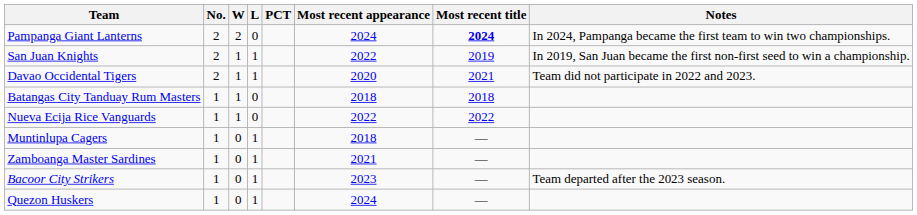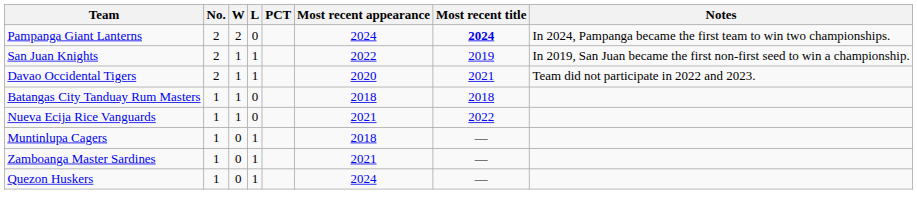 <table class="wikitable sortable" style="text-align:center;">
 <tr>
 <th>Team</th>
 <th>No.</th>
 <th>W</th>
 <th>L</th>
 <th>PCT</th>
 <th>Most recent appearance</th>
 <th>Most recent title</th>
 <th class="unsortable">Notes</th>
 </tr>
 <tr>
 <td align=left><a href='#'>Pampanga Giant Lanterns</a></td>
 <td>2</td>
 <td>2</td>
 <td>0</td>
 <td></td>
 <td><a href='#'>2024</a></td>
 <td><strong><a href='#'>2024</a></strong></td>
 <td align=left>In 2024, Pampanga became the first team to win two championships.</td>
 </tr>
 <tr>
 <td align=left><a href='#'>San Juan Knights</a></td>
 <td>2</td>
 <td>1</td>
 <td>1</td>
 <td></td>
 <td><a href='#'>2022</a></td>
 <td><a href='#'>2019</a></td>
 <td align=left>In 2019, San Juan became the first non-first seed to win a championship.</td>
 </tr>
 <tr>
 <td align=left><a href='#'>Davao Occidental Tigers</a></td>
 <td>2</td>
 <td>1</td>
 <td>1</td>
 <td></td>
 <td><a href='#'>2020</a></td>
 <td><a href='#'>2021</a></td>
 <td align=left>Team did not participate in 2022 and 2023.</td>
 </tr>
 <tr>
 <td align=left><a href='#'>Batangas City Tanduay Rum Masters</a></td>
 <td>1</td>
 <td>1</td>
 <td>0</td>
 <td></td>
 <td><a href='#'>2018</a></td>
 <td><a href='#'>2018</a></td>
 <td align=left></td>
 </tr>
 <tr>
 <td align=left><a href='#'>Nueva Ecija Rice Vanguards</a></td>
 <td>1</td>
 <td>1</td>
 <td>0</td>
 <td></td>
-<td><a href='#'>2022</a></td>
+<td><a href='#'>2021</a></td>
 <td><a href='#'>2022</a></td>
 <td align=left></td>
 </tr>
 <tr>
 <td align=left><a href='#'>Muntinlupa Cagers</a></td>
 <td>1</td>
 <td>0</td>
 <td>1</td>
 <td></td>
 <td><a href='#'>2018</a></td>
 <td>—</td>
 <td align=left></td>
 </tr>
 <tr>
 <td align=left><a href='#'>Zamboanga Master Sardines</a></td>
 <td>1</td>
 <td>0</td>
 <td>1</td>
 <td></td>
 <td><a href='#'>2021</a></td>
 <td>—</td>
 <td align=left></td>
 </tr>
 <tr>
-<td align=left><em><a href='#'>Bacoor City Strikers</a></em></td>
-<td>1</td>
-<td>0</td>
-<td>1</td>
-<td></td>
-<td><a href='#'>2023</a></td>
-<td>—</td>
-<td align=left>Team departed after the 2023 season.</td>
-</tr>
-<tr>
 <td align=left><a href='#'>Quezon Huskers</a></td>
 <td>1</td>
 <td>0</td>
 <td>1</td>
 <td></td>
 <td><a href='#'>2024</a></td>
 <td>—</td>
 <td align=left></td>
 </tr>
 </table>
